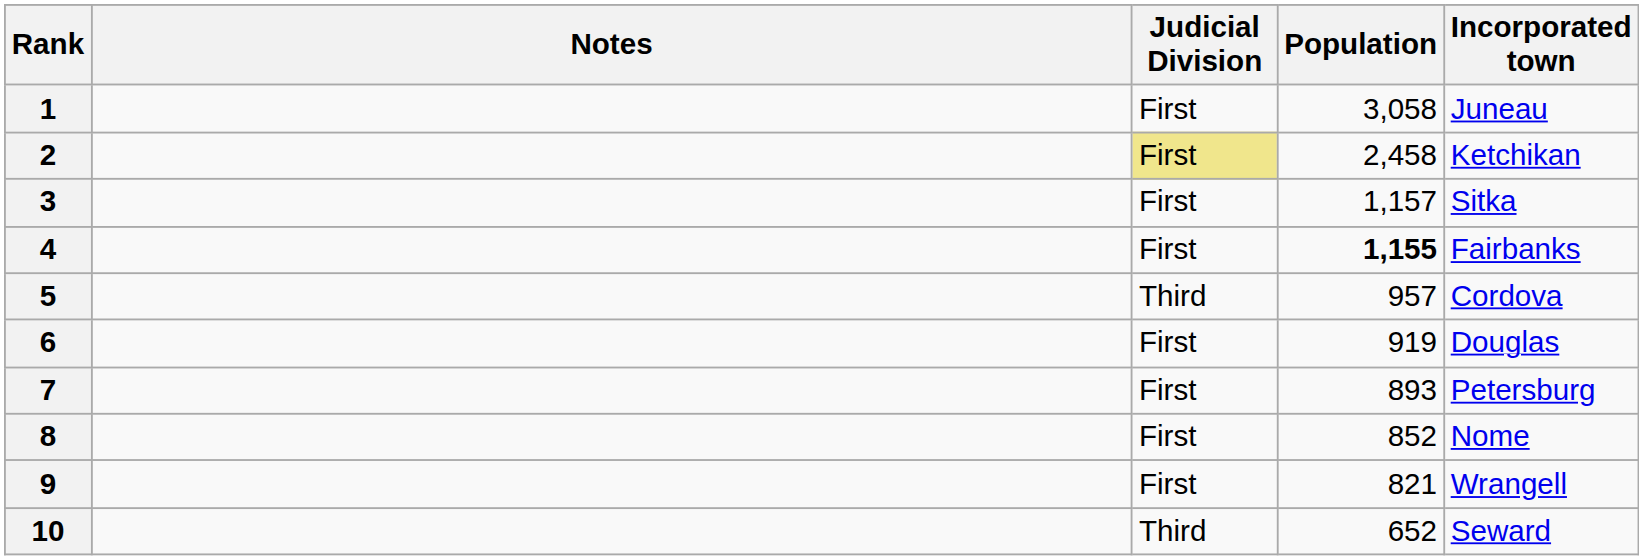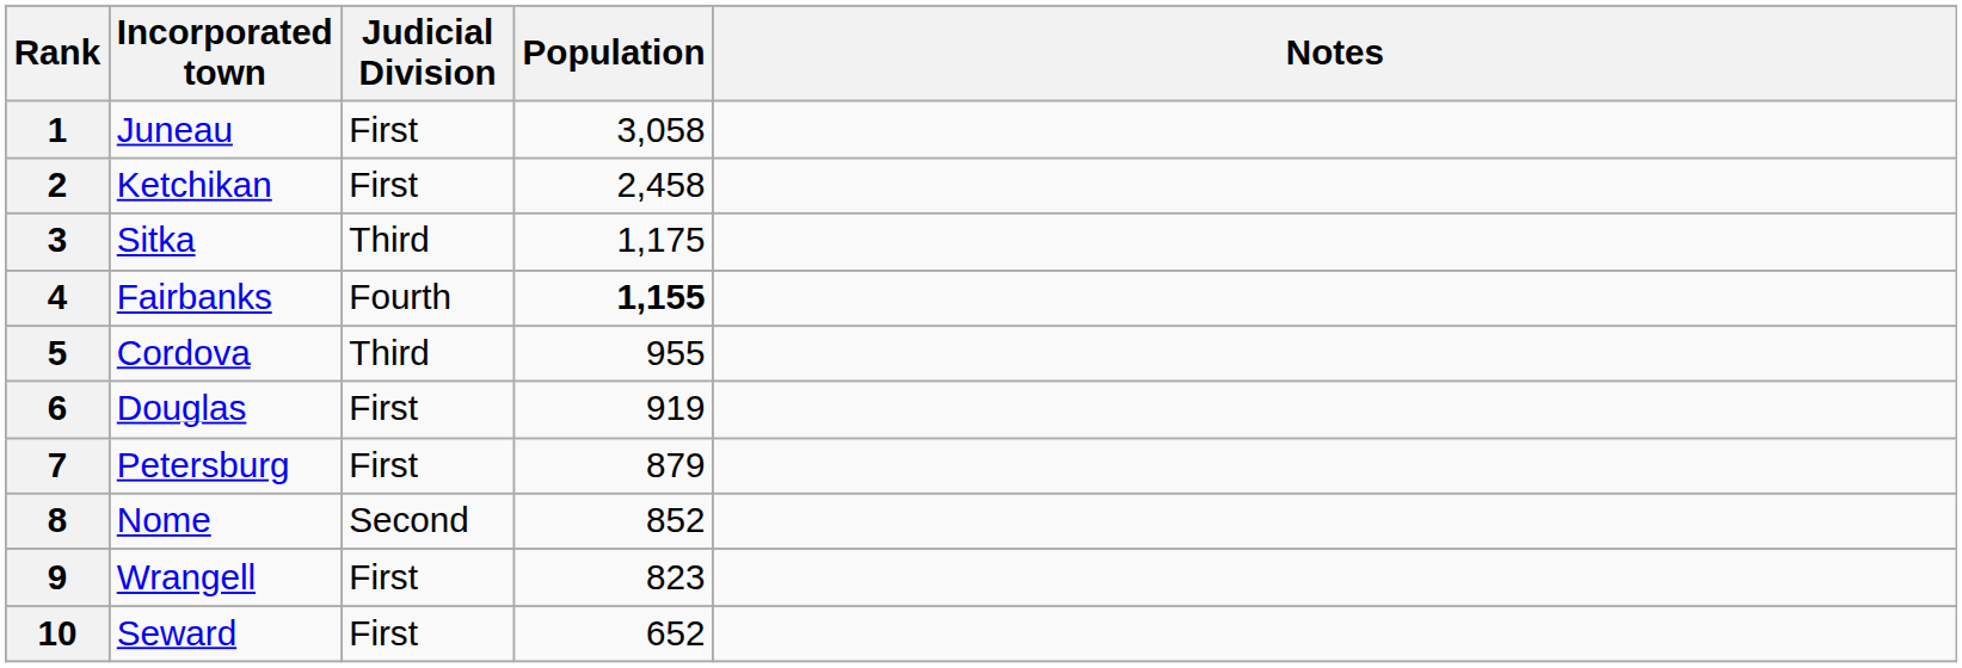 <table class="wikitable plainrowheaders" style="width:100%">
 <tr>
 <th scope="col" style="width:3%;">Rank</th>
-<th scope="col" style="width:70%;">Notes</th>
+<th scope="col" style="width:9%;">Incorporated town</th>
 <th scope="col" style="width:9%;">Judicial Division</th>
 <th scope="col" style="width:9%;">Population</th>
-<th scope="col" style="width:9%;">Incorporated town</th>
+<th scope="col" style="width:70%;">Notes</th>
 </tr>
 <tr>
 <th scope="row">1</th>
-<td></td>
+<td><a href='#'>Juneau</a></td>
 <td>First</td>
 <td align="right">3,058</td>
-<td><a href='#'>Juneau</a></td>
+<td></td>
 </tr>
 <tr>
 <th scope="row">2</th>
+<td><a href='#'>Ketchikan</a></td>
+<td>First</td>
+<td align="right">2,458</td>
 <td></td>
-<td style="background: khaki;">First</td>
-<td align="right">2,458</td>
-<td><a href='#'>Ketchikan</a></td>
 </tr>
 <tr>
 <th scope="row">3</th>
+<td><a href='#'>Sitka</a></td>
+<td>Third</td>
+<td align="right">1,175</td>
 <td></td>
-<td>First</td>
-<td align="right">1,157</td>
-<td><a href='#'>Sitka</a></td>
 </tr>
 <tr>
 <th scope="row">4</th>
+<td><a href='#'>Fairbanks</a></td>
+<td>Fourth</td>
+<td align="right"><strong>1,155</strong></td>
 <td></td>
-<td>First</td>
-<td align="right"><strong>1,155</strong></td>
-<td><a href='#'>Fairbanks</a></td>
 </tr>
 <tr>
 <th scope="row">5</th>
+<td><a href='#'>Cordova</a></td>
+<td>Third</td>
+<td align="right">955</td>
 <td></td>
-<td>Third</td>
-<td align="right">957</td>
-<td><a href='#'>Cordova</a></td>
 </tr>
 <tr>
 <th scope="row">6</th>
-<td></td>
+<td><a href='#'>Douglas</a></td>
 <td>First</td>
 <td align="right">919</td>
-<td><a href='#'>Douglas</a></td>
+<td></td>
 </tr>
 <tr>
 <th scope="row">7</th>
+<td><a href='#'>Petersburg</a></td>
+<td>First</td>
+<td align="right">879</td>
 <td></td>
-<td>First</td>
-<td align="right">893</td>
-<td><a href='#'>Petersburg</a></td>
 </tr>
 <tr>
 <th scope="row">8</th>
+<td><a href='#'>Nome</a></td>
+<td>Second</td>
+<td align="right">852</td>
 <td></td>
-<td>First</td>
-<td align="right">852</td>
-<td><a href='#'>Nome</a></td>
 </tr>
 <tr>
 <th scope="row">9</th>
+<td><a href='#'>Wrangell</a></td>
+<td>First</td>
+<td align="right">823</td>
 <td></td>
-<td>First</td>
-<td align="right">821</td>
-<td><a href='#'>Wrangell</a></td>
 </tr>
 <tr>
 <th scope="row">10</th>
+<td><a href='#'>Seward</a></td>
+<td>First</td>
+<td align="right">652</td>
 <td></td>
-<td>Third</td>
-<td align="right">652</td>
-<td><a href='#'>Seward</a></td>
 </tr>
 </table>
